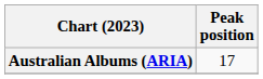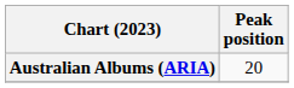 <table class="wikitable sortable plainrowheaders" style="text-align:center">
 <tr>
 <th scope="col">Chart (2023)</th>
 <th scope="col">Peak<br>position</th>
 </tr>
 <tr>
 <th scope="row">Australian Albums (<a href='#'>ARIA</a>)</th>
-<td>17</td>
+<td>20</td>
 </tr>
 <tr>
 </tr>
 <tr>
 </tr>
 <tr>
 </tr>
 <tr>
 </tr>
 </table>
